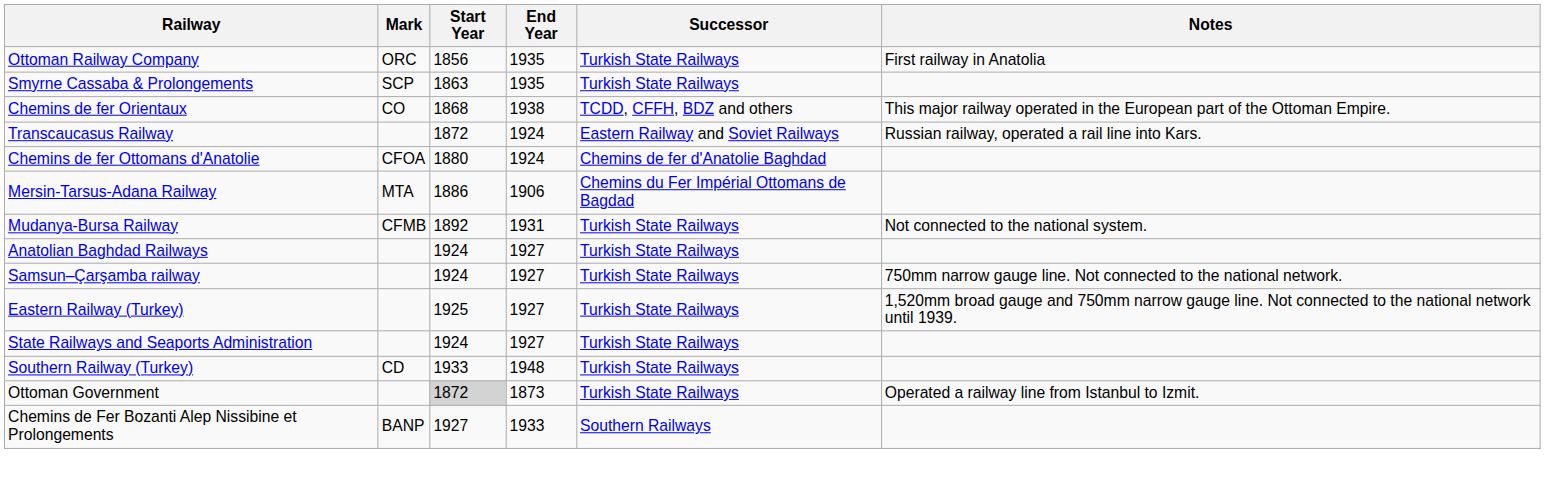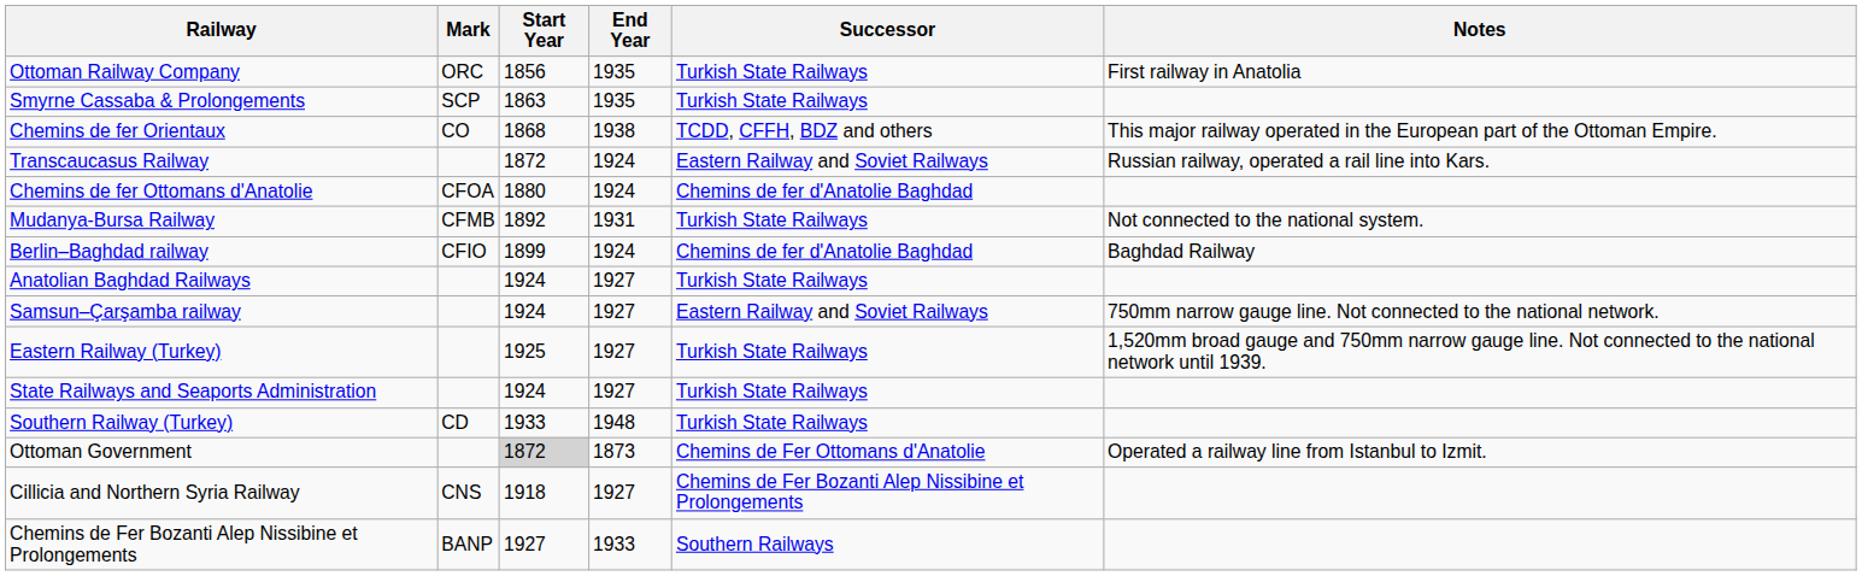 <table class="wikitable">
 <tr>
 <th>Railway</th>
 <th>Mark</th>
 <th>Start Year</th>
 <th>End Year</th>
 <th>Successor</th>
 <th>Notes</th>
 </tr>
 <tr>
 <td><a href='#'>Ottoman Railway Company</a></td>
 <td>ORC</td>
 <td>1856</td>
 <td>1935</td>
 <td><a href='#'>Turkish State Railways</a></td>
 <td>First railway in Anatolia</td>
 </tr>
 <tr>
 <td><a href='#'>Smyrne Cassaba & Prolongements</a></td>
 <td>SCP</td>
 <td>1863</td>
 <td>1935</td>
 <td><a href='#'>Turkish State Railways</a></td>
 <td></td>
 </tr>
 <tr>
 <td><a href='#'>Chemins de fer Orientaux</a></td>
 <td>CO</td>
 <td>1868</td>
 <td>1938</td>
 <td><a href='#'>TCDD</a>, <a href='#'>CFFH</a>, <a href='#'>BDZ</a> and others</td>
 <td>This major railway operated in the European part of the Ottoman Empire.</td>
 </tr>
 <tr>
 <td><a href='#'>Transcaucasus Railway</a></td>
 <td></td>
 <td>1872</td>
 <td>1924</td>
 <td><a href='#'>Eastern Railway</a> and <a href='#'>Soviet Railways</a></td>
 <td>Russian railway, operated a rail line into Kars.</td>
 </tr>
 <tr>
 <td><a href='#'>Chemins de fer Ottomans d'Anatolie</a></td>
 <td>CFOA</td>
 <td>1880</td>
 <td>1924</td>
 <td><a href='#'>Chemins de fer d'Anatolie Baghdad</a></td>
 <td></td>
 </tr>
 <tr>
-<td><a href='#'>Mersin-Tarsus-Adana Railway</a></td>
-<td>MTA</td>
-<td>1886</td>
-<td>1906</td>
-<td><a href='#'>Chemins du Fer Impérial Ottomans de Bagdad</a></td>
-<td></td>
-</tr>
-<tr>
 <td><a href='#'>Mudanya-Bursa Railway</a></td>
 <td>CFMB</td>
 <td>1892</td>
 <td>1931</td>
 <td><a href='#'>Turkish State Railways</a></td>
 <td>Not connected to the national system.</td>
+</tr>
+<tr>
+<td><a href='#'>Berlin–Baghdad railway</a></td>
+<td>CFIO</td>
+<td>1899</td>
+<td>1924</td>
+<td><a href='#'>Chemins de fer d'Anatolie Baghdad</a></td>
+<td>Baghdad Railway</td>
 </tr>
 <tr>
 <td><a href='#'>Anatolian Baghdad Railways</a></td>
 <td></td>
 <td>1924</td>
 <td>1927</td>
 <td><a href='#'>Turkish State Railways</a></td>
 <td></td>
 </tr>
 <tr>
 <td><a href='#'>Samsun–Çarşamba railway</a></td>
 <td></td>
 <td>1924</td>
 <td>1927</td>
-<td><a href='#'>Turkish State Railways</a></td>
+<td><a href='#'>Eastern Railway</a> and <a href='#'>Soviet Railways</a></td>
 <td>750mm narrow gauge line. Not connected to the national network.</td>
 </tr>
 <tr>
 <td><a href='#'>Eastern Railway (Turkey)</a></td>
 <td></td>
 <td>1925</td>
 <td>1927</td>
 <td><a href='#'>Turkish State Railways</a></td>
 <td>1,520mm broad gauge and 750mm narrow gauge line. Not connected to the national network until 1939.</td>
 </tr>
 <tr>
 <td><a href='#'>State Railways and Seaports Administration</a></td>
 <td></td>
 <td>1924</td>
 <td>1927</td>
 <td><a href='#'>Turkish State Railways</a></td>
 <td></td>
 </tr>
 <tr>
 <td><a href='#'>Southern Railway (Turkey)</a></td>
 <td>CD</td>
 <td>1933</td>
 <td>1948</td>
 <td><a href='#'>Turkish State Railways</a></td>
 <td></td>
 </tr>
 <tr>
 <td>Ottoman Government</td>
 <td></td>
 <td style="background: lightgrey;">1872</td>
 <td>1873</td>
-<td><a href='#'>Turkish State Railways</a></td>
+<td><a href='#'>Chemins de Fer Ottomans d'Anatolie</a></td>
 <td>Operated a railway line from Istanbul to Izmit.</td>
+</tr>
+<tr>
+<td>Cillicia and Northern Syria Railway</td>
+<td>CNS</td>
+<td>1918</td>
+<td>1927</td>
+<td><a href='#'>Chemins de Fer Bozanti Alep Nissibine et Prolongements</a></td>
+<td></td>
 </tr>
 <tr>
 <td>Chemins de Fer Bozanti Alep Nissibine et Prolongements</td>
 <td>BANP</td>
 <td>1927</td>
 <td>1933</td>
 <td><a href='#'>Southern Railways</a></td>
 <td></td>
 </tr>
 </table>
